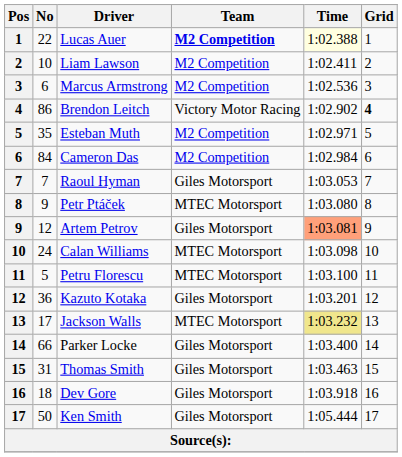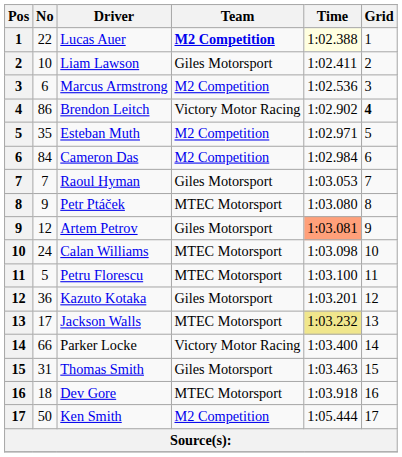 <table class="wikitable" style="font-size: 85%;">
 <tr>
 <th>Pos</th>
 <th>No</th>
 <th>Driver</th>
 <th>Team</th>
 <th>Time</th>
 <th>Grid</th>
 </tr>
 <tr>
 <th>1</th>
 <td align="center">22</td>
 <td> <a href='#'>Lucas Auer</a></td>
 <td><strong><a href='#'>M2 Competition</a></strong></td>
 <td style="background: lightyellow;">1:02.388</td>
 <td>1</td>
 </tr>
 <tr>
 <th>2</th>
 <td align="center">10</td>
 <td> <a href='#'>Liam Lawson</a></td>
-<td><a href='#'>M2 Competition</a></td>
+<td>Giles Motorsport</td>
 <td>1:02.411</td>
 <td>2</td>
 </tr>
 <tr>
 <th>3</th>
 <td align="center">6</td>
 <td> <a href='#'>Marcus Armstrong</a></td>
 <td><a href='#'>M2 Competition</a></td>
 <td>1:02.536</td>
 <td>3</td>
 </tr>
 <tr>
 <th>4</th>
 <td align="center">86</td>
 <td> <a href='#'>Brendon Leitch</a></td>
 <td>Victory Motor Racing</td>
 <td>1:02.902</td>
 <td><strong>4</strong></td>
 </tr>
 <tr>
 <th>5</th>
 <td align="center">35</td>
 <td> <a href='#'>Esteban Muth</a></td>
 <td><a href='#'>M2 Competition</a></td>
 <td>1:02.971</td>
 <td>5</td>
 </tr>
 <tr>
 <th>6</th>
 <td align="center">84</td>
 <td> <a href='#'>Cameron Das</a></td>
 <td><a href='#'>M2 Competition</a></td>
 <td>1:02.984</td>
 <td>6</td>
 </tr>
 <tr>
 <th>7</th>
 <td align="center">7</td>
 <td> <a href='#'>Raoul Hyman</a></td>
 <td>Giles Motorsport</td>
 <td>1:03.053</td>
 <td>7</td>
 </tr>
 <tr>
 <th>8</th>
 <td align="center">9</td>
 <td> <a href='#'>Petr Ptáček</a></td>
 <td>MTEC Motorsport</td>
 <td>1:03.080</td>
 <td>8</td>
 </tr>
 <tr>
 <th>9</th>
 <td align="center">12</td>
 <td> <a href='#'>Artem Petrov</a></td>
 <td>Giles Motorsport</td>
 <td style="background: lightsalmon;">1:03.081</td>
 <td>9</td>
 </tr>
 <tr>
 <th>10</th>
 <td align="center">24</td>
 <td> <a href='#'>Calan Williams</a></td>
 <td>MTEC Motorsport</td>
 <td>1:03.098</td>
 <td>10</td>
 </tr>
 <tr>
 <th>11</th>
 <td align="center">5</td>
 <td> <a href='#'>Petru Florescu</a></td>
 <td>MTEC Motorsport</td>
 <td>1:03.100</td>
 <td>11</td>
 </tr>
 <tr>
 <th>12</th>
 <td align="center">36</td>
 <td> <a href='#'>Kazuto Kotaka</a></td>
 <td>Giles Motorsport</td>
 <td>1:03.201</td>
 <td>12</td>
 </tr>
 <tr>
 <th>13</th>
 <td align="center">17</td>
 <td> <a href='#'>Jackson Walls</a></td>
 <td>MTEC Motorsport</td>
 <td style="background: khaki;">1:03.232</td>
 <td>13</td>
 </tr>
 <tr>
 <th>14</th>
 <td align="center">66</td>
 <td> Parker Locke</td>
-<td>Giles Motorsport</td>
+<td>Victory Motor Racing</td>
 <td>1:03.400</td>
 <td>14</td>
 </tr>
 <tr>
 <th>15</th>
 <td align="center">31</td>
 <td> <a href='#'>Thomas Smith</a></td>
 <td>Giles Motorsport</td>
 <td>1:03.463</td>
 <td>15</td>
 </tr>
 <tr>
 <th>16</th>
 <td align="center">18</td>
 <td> <a href='#'>Dev Gore</a></td>
-<td>Giles Motorsport</td>
+<td>MTEC Motorsport</td>
 <td>1:03.918</td>
 <td>16</td>
 </tr>
 <tr>
 <th>17</th>
 <td align="center">50</td>
 <td> <a href='#'>Ken Smith</a></td>
-<td>Giles Motorsport</td>
+<td><a href='#'>M2 Competition</a></td>
 <td>1:05.444</td>
 <td>17</td>
 </tr>
 <tr>
 <th colspan="6">Source(s): </th>
 </tr>
 <tr>
 </tr>
 </table>
